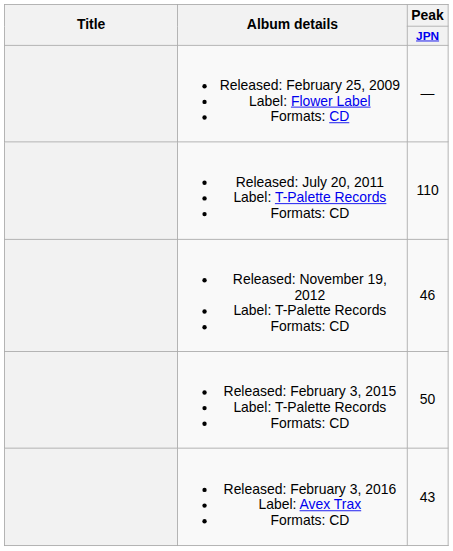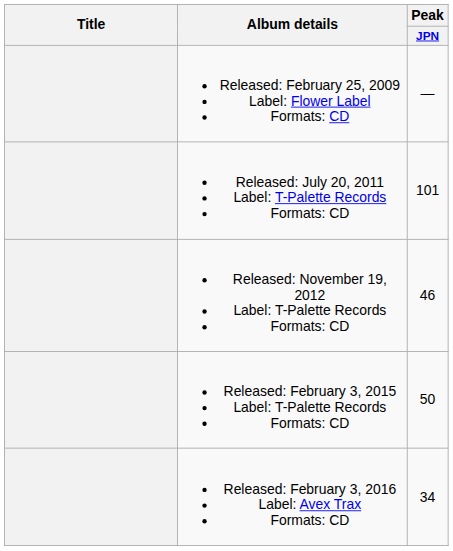 <table class="wikitable plainrowheaders" style="text-align:center;">
 <tr>
 <th scope="col" rowspan="2" style="width:12em;">Title</th>
 <th scope="col" rowspan="2" style="width:16em;">Album details</th>
 <th scope="col">Peak</th>
 </tr>
 <tr>
 <th scope="col" style="width:3em;font-size:85%;"><a href='#'>JPN</a><br></th>
 </tr>
 <tr>
 <th scope="row"></th>
 <td><br><ul><li>Released: February 25, 2009</li><li>Label: <a href='#'>Flower Label</a></li><li>Formats: <a href='#'>CD</a></li></ul></td>
 <td>—</td>
 </tr>
 <tr>
 <th scope="row"></th>
 <td><br><ul><li>Released: July 20, 2011</li><li>Label: <a href='#'>T-Palette Records</a></li><li>Formats: CD</li></ul></td>
-<td>110</td>
+<td>101</td>
 </tr>
 <tr>
 <th scope="row"></th>
 <td><br><ul><li>Released: November 19, 2012</li><li>Label: T-Palette Records</li><li>Formats: CD</li></ul></td>
 <td>46</td>
 </tr>
 <tr>
 <th scope="row"></th>
 <td><br><ul><li>Released: February 3, 2015</li><li>Label: T-Palette Records</li><li>Formats: CD</li></ul></td>
 <td>50</td>
 </tr>
 <tr>
 <th scope="row"></th>
 <td><br><ul><li>Released: February 3, 2016</li><li>Label: <a href='#'>Avex Trax</a></li><li>Formats: CD</li></ul></td>
-<td>43</td>
+<td>34</td>
 </tr>
 </table>
